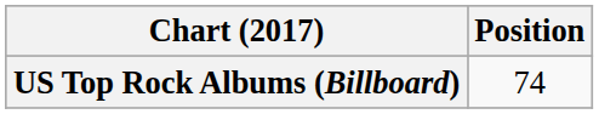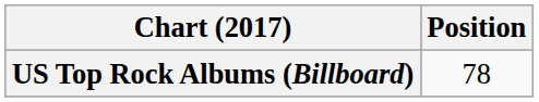 <table class="wikitable plainrowheaders" style="text-align:center">
 <tr>
 <th scope="col">Chart (2017)</th>
 <th scope="col">Position</th>
 </tr>
 <tr>
 <th scope="row">US Top Rock Albums (<em>Billboard</em>)</th>
-<td>74</td>
+<td>78</td>
 </tr>
 </table>
